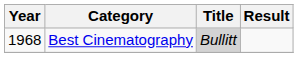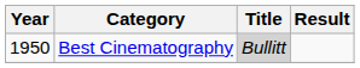 <table class="wikitable">
 <tr>
 <th>Year</th>
 <th>Category</th>
 <th>Title</th>
 <th>Result</th>
 </tr>
 <tr>
-<td>1968</td>
+<td>1950</td>
 <td><a href='#'>Best Cinematography</a></td>
 <td style="background: lightgrey;"><em>Bullitt</em></td>
 <td></td>
 </tr>
 <tr>
 </tr>
 </table>
